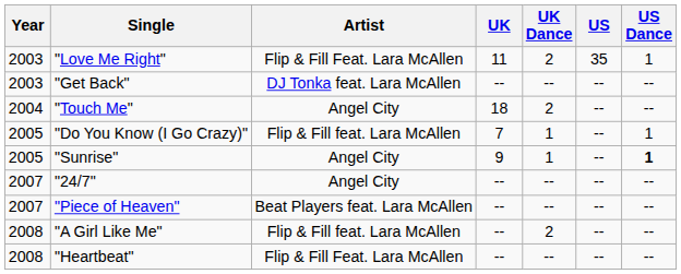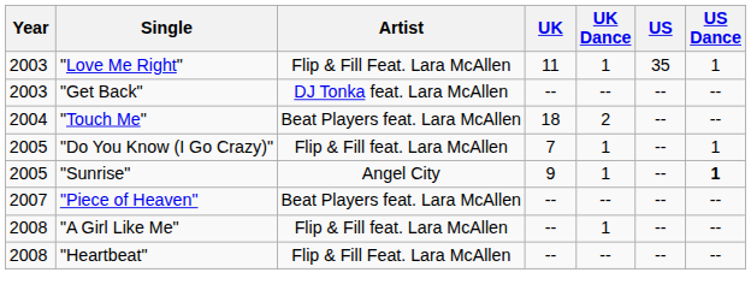 <table class="wikitable">
 <tr>
 <th width="40">Year</th>
 <th>Single</th>
 <th>Artist</th>
 <th width="40"><a href='#'>UK</a></th>
 <th width="40"><a href='#'>UK Dance</a></th>
 <th width="40"><a href='#'>US</a></th>
 <th width="40"><a href='#'>US Dance</a></th>
 </tr>
 <tr>
 <td align="left" valign="top">2003</td>
 <td align="left" valign="top">"<a href='#'>Love Me Right</a>"</td>
 <td align="center" valign="top">Flip & Fill Feat. Lara McAllen</td>
 <td align="center" valign="top">11</td>
-<td align="center" valign="top">2</td>
+<td align="center" valign="top">1</td>
 <td align="center" valign="top">35</td>
 <td align="center" valign="top">1</td>
 </tr>
 <tr>
 <td align="left" valign="top">2003</td>
 <td align="left" valign="top">"Get Back"</td>
 <td align="center" valign="top"><a href='#'>DJ Tonka</a> feat. Lara McAllen</td>
 <td align="center" valign="top">--</td>
 <td align="center" valign="top">--</td>
 <td align="center" valign="top">--</td>
 <td align="center" valign="top">--</td>
 </tr>
 <tr>
 <td align="left" valign="top">2004</td>
 <td align="left" valign="top">"<a href='#'>Touch Me</a>"</td>
-<td align="center" valign="top">Angel City</td>
+<td align="center" valign="top">Beat Players feat. Lara McAllen</td>
 <td align="center" valign="top">18</td>
 <td align="center" valign="top">2</td>
 <td align="center" valign="top">--</td>
 <td align="center" valign="top">--</td>
 </tr>
 <tr>
 <td align="left" valign="top">2005</td>
 <td align="left" valign="top">"Do You Know (I Go Crazy)"</td>
 <td align="center" valign="top">Flip & Fill feat. Lara McAllen</td>
 <td align="center" valign="top">7</td>
 <td align="center" valign="top">1</td>
 <td align="center" valign="top">--</td>
 <td align="center" valign="top">1</td>
 </tr>
 <tr>
 <td align="left" valign="top">2005</td>
 <td align="left" valign="top">"Sunrise"</td>
 <td align="center" valign="top">Angel City</td>
 <td align="center" valign="top">9</td>
 <td align="center" valign="top">1</td>
 <td align="center" valign="top">--</td>
 <td align="center" valign="top"><strong>1</strong></td>
 </tr>
 <tr>
 <td align="left" valign="top">2007</td>
-<td align="left" valign="top">"24/7"</td>
-<td align="center" valign="top">Angel City</td>
-<td align="center" valign="top">--</td>
-<td align="center" valign="top">--</td>
-<td align="center" valign="top">--</td>
-<td align="center" valign="top">--</td>
-</tr>
-<tr>
-<td align="left" valign="top">2007</td>
 <td align="left" valign="top"><a href='#'>"Piece of Heaven"</a></td>
 <td align="center" valign="top">Beat Players feat. Lara McAllen</td>
 <td align="center" valign="top">--</td>
 <td align="center" valign="top">--</td>
 <td align="center" valign="top">--</td>
 <td align="center" valign="top">--</td>
 </tr>
 <tr>
 <td align="left" valign="top">2008</td>
 <td align="left" valign="top">"A Girl Like Me"</td>
 <td align="center" valign="top">Flip & Fill feat. Lara McAllen</td>
 <td align="center" valign="top">--</td>
-<td align="center" valign="top">2</td>
+<td align="center" valign="top">1</td>
 <td align="center" valign="top">--</td>
 <td align="center" valign="top">--</td>
 </tr>
 <tr>
 <td align="left" valign="top">2008</td>
 <td align="left" valign="top">"Heartbeat"</td>
 <td align="center" valign="top">Flip & Fill Feat. Lara McAllen</td>
 <td align="center" valign="top">--</td>
 <td align="center" valign="top">--</td>
 <td align="center" valign="top">--</td>
 <td align="center" valign="top">--</td>
 </tr>
 </table>
